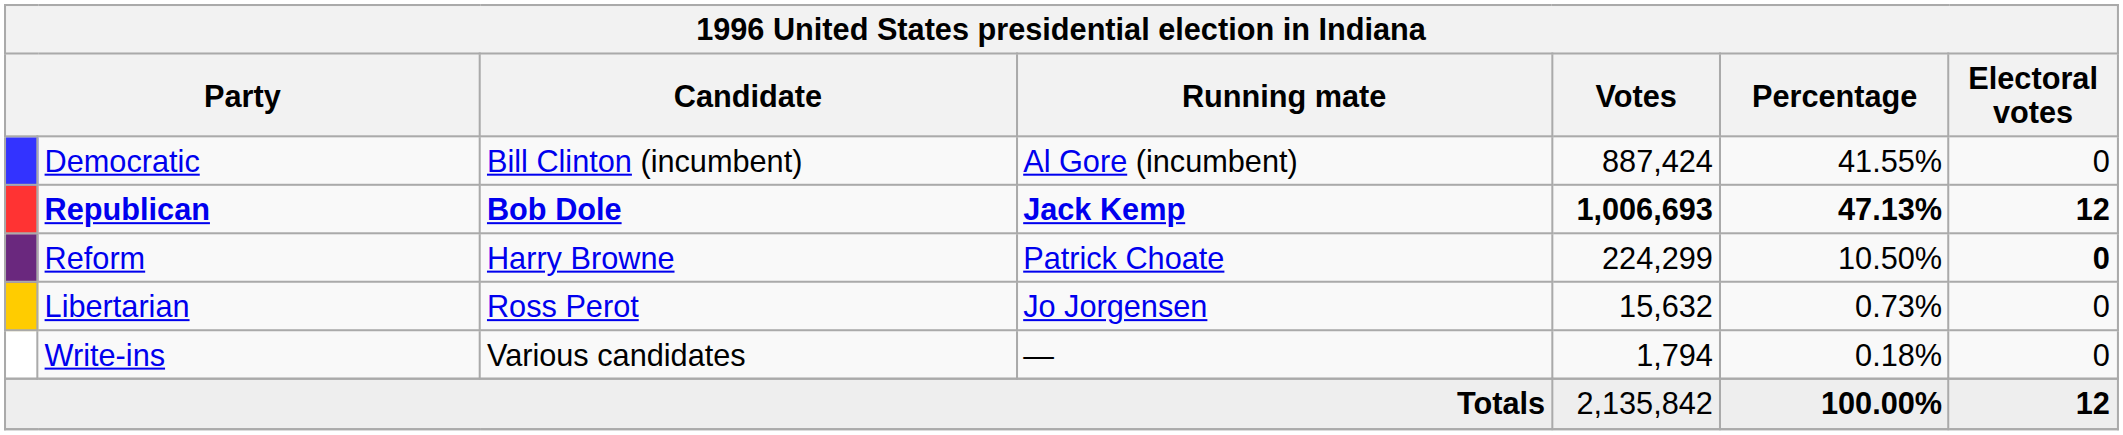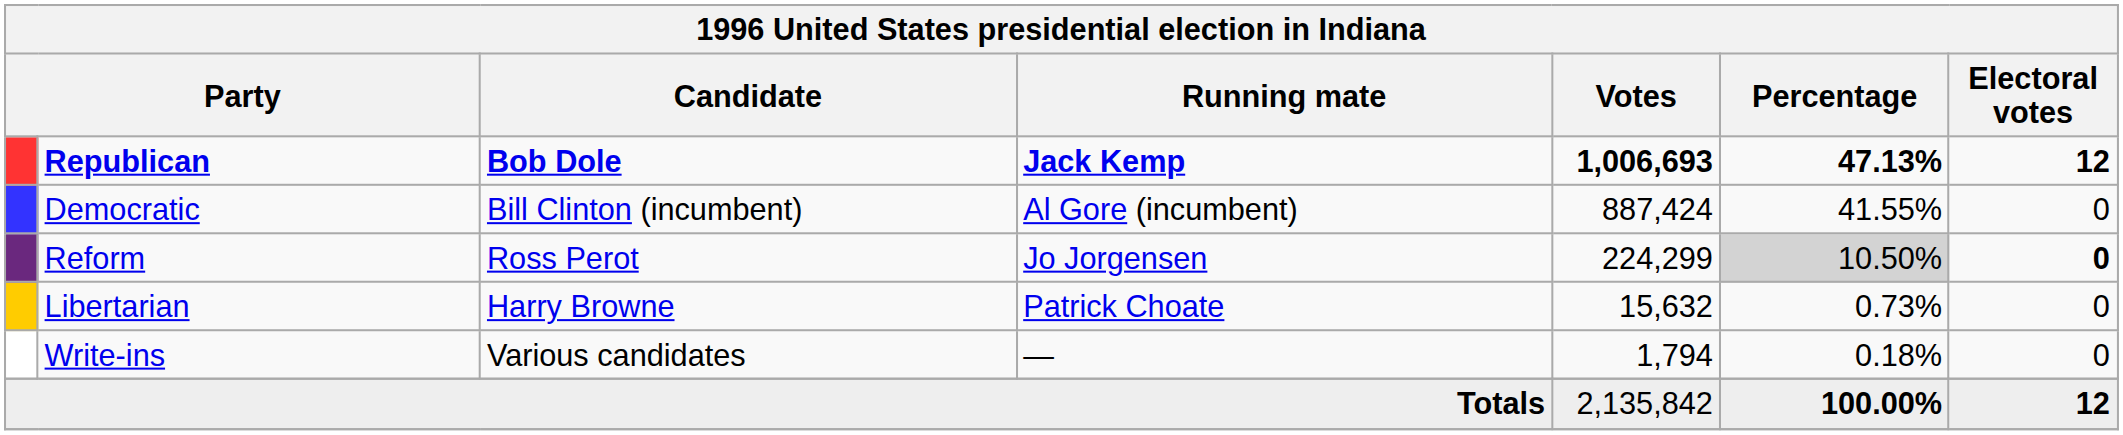 <table class="wikitable" style="font-size: 95%;">
 <tr>
 <th colspan="7">1996 United States presidential election in Indiana</th>
 </tr>
 <tr>
 <th colspan="2" style="width: 15em">Party</th>
 <th style="width: 17em">Candidate</th>
 <th style="width: 17em">Running mate</th>
 <th style="width: 5em">Votes</th>
 <th style="width: 7em">Percentage</th>
 <th style="width: 5em">Electoral votes</th>
 </tr>
 <tr>
+<th style="background-color:#FF3333; width: 3px"></th>
+<td style="width: 130px"><strong><a href='#'>Republican</a></strong></td>
+<td><strong><a href='#'>Bob Dole</a></strong></td>
+<td><strong><a href='#'>Jack Kemp</a></strong></td>
+<td align="right"><strong>1,006,693</strong></td>
+<td align="right"><strong>47.13%</strong></td>
+<td align="right"><strong>12</strong></td>
+</tr>
+<tr>
 <th style="background-color:#3333FF; width: 3px"></th>
 <td style="width: 130px"><a href='#'>Democratic</a></td>
 <td><a href='#'>Bill Clinton</a> (incumbent)</td>
 <td><a href='#'>Al Gore</a> (incumbent)</td>
 <td align="right">887,424</td>
 <td align="right">41.55%</td>
 <td align="right">0</td>
 </tr>
 <tr>
-<th style="background-color:#FF3333; width: 3px"></th>
-<td style="width: 130px"><strong><a href='#'>Republican</a></strong></td>
-<td><strong><a href='#'>Bob Dole</a></strong></td>
-<td><strong><a href='#'>Jack Kemp</a></strong></td>
-<td align="right"><strong>1,006,693</strong></td>
-<td align="right"><strong>47.13%</strong></td>
-<td align="right"><strong>12</strong></td>
-</tr>
-<tr>
 <th style="background-color:#6A287E; width: 3px"></th>
 <td style="width: 130px"><a href='#'>Reform</a></td>
-<td><a href='#'>Harry Browne</a></td>
-<td><a href='#'>Patrick Choate</a></td>
+<td><a href='#'>Ross Perot</a></td>
+<td><a href='#'>Jo Jorgensen</a></td>
 <td align="right">224,299</td>
-<td align="right">10.50%</td>
+<td align="right" style="background: lightgrey;">10.50%</td>
 <td align="right"><strong>0</strong></td>
 </tr>
 <tr>
 <th style="background-color:#FFCC00; width: 3px"></th>
 <td style="width: 130px"><a href='#'>Libertarian</a></td>
-<td><a href='#'>Ross Perot</a></td>
-<td><a href='#'>Jo Jorgensen</a></td>
+<td><a href='#'>Harry Browne</a></td>
+<td><a href='#'>Patrick Choate</a></td>
 <td align="right">15,632</td>
 <td align="right">0.73%</td>
 <td align="right">0</td>
 </tr>
 <tr>
 <th style="background-color:#FFFFFF; width: 3px"></th>
 <td style="width: 130px"><a href='#'>Write-ins</a></td>
 <td>Various candidates</td>
 <td>—</td>
 <td align="right">1,794</td>
 <td align="right">0.18%</td>
 <td align="right">0</td>
 </tr>
 <tr>
 </tr>
 <tr bgcolor="#EEEEEE">
 <td colspan="4" align="right"><strong>Totals</strong></td>
 <td align="right">2,135,842</td>
 <td align="right"><strong>100.00%</strong></td>
 <td align="right"><strong>12</strong></td>
 </tr>
 <tr bgcolor="#EEEEEE">
 </tr>
 </table>
